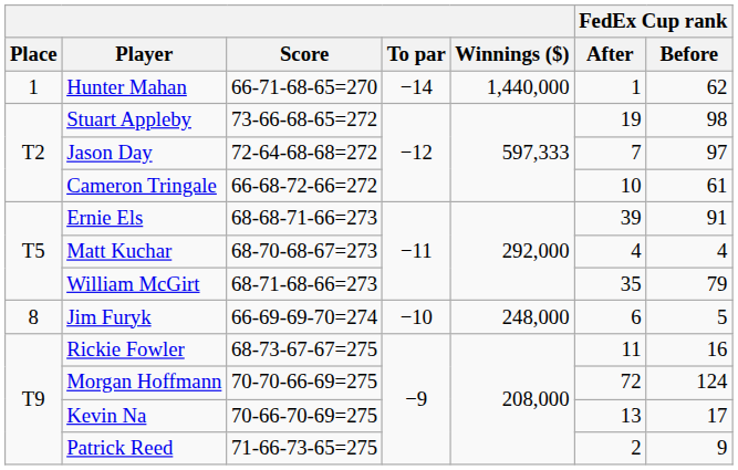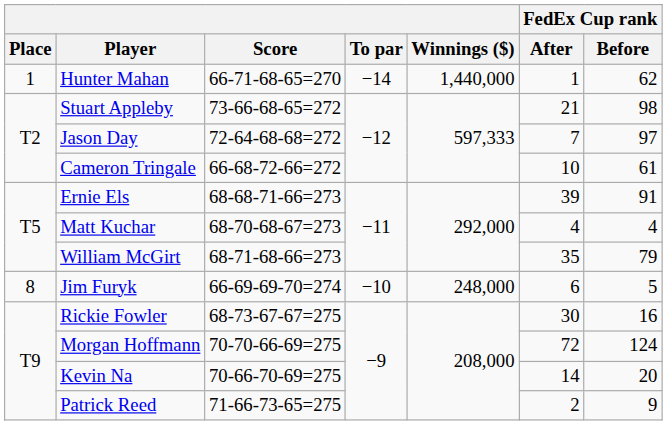 <table class=wikitable>
 <tr>
 <th colspan=5></th>
 <th colspan=2>FedEx Cup rank</th>
 </tr>
 <tr>
 <th>Place</th>
 <th>Player</th>
 <th>Score</th>
 <th>To par</th>
 <th>Winnings ($)</th>
 <th>After</th>
 <th>Before</th>
 </tr>
 <tr>
 <td align=center>1</td>
 <td> <a href='#'>Hunter Mahan</a></td>
 <td>66-71-68-65=270</td>
 <td align=center>−14</td>
 <td align=right>1,440,000</td>
 <td align=right>1</td>
 <td align=right>62</td>
 </tr>
 <tr>
 <td rowspan=3 align=center>T2</td>
 <td> <a href='#'>Stuart Appleby</a></td>
 <td>73-66-68-65=272</td>
 <td rowspan=3 align=center>−12</td>
 <td rowspan=3 align=right>597,333</td>
-<td align=right>19</td>
+<td align=right>21</td>
 <td align=right>98</td>
 </tr>
 <tr>
 <td> <a href='#'>Jason Day</a></td>
 <td>72-64-68-68=272</td>
 <td align=right>7</td>
 <td align=right>97</td>
 </tr>
 <tr>
 <td> <a href='#'>Cameron Tringale</a></td>
 <td>66-68-72-66=272</td>
 <td align=right>10</td>
 <td align=right>61</td>
 </tr>
 <tr>
 <td rowspan=3 align=center>T5</td>
 <td> <a href='#'>Ernie Els</a></td>
 <td>68-68-71-66=273</td>
 <td rowspan=3 align=center>−11</td>
 <td rowspan=3 align=right>292,000</td>
 <td align=right>39</td>
 <td align=right>91</td>
 </tr>
 <tr>
 <td> <a href='#'>Matt Kuchar</a></td>
 <td>68-70-68-67=273</td>
 <td align=right>4</td>
 <td align=right>4</td>
 </tr>
 <tr>
 <td> <a href='#'>William McGirt</a></td>
 <td>68-71-68-66=273</td>
 <td align=right>35</td>
 <td align=right>79</td>
 </tr>
 <tr>
 <td align=center>8</td>
 <td> <a href='#'>Jim Furyk</a></td>
 <td>66-69-69-70=274</td>
 <td align=center>−10</td>
 <td align=right>248,000</td>
 <td align=right>6</td>
 <td align=right>5</td>
 </tr>
 <tr>
 <td rowspan=4 align=center>T9</td>
 <td> <a href='#'>Rickie Fowler</a></td>
 <td>68-73-67-67=275</td>
 <td rowspan=4 align=center>−9</td>
 <td rowspan=4 align=right>208,000</td>
-<td align=right>11</td>
+<td align=right>30</td>
 <td align=right>16</td>
 </tr>
 <tr>
 <td> <a href='#'>Morgan Hoffmann</a></td>
 <td>70-70-66-69=275</td>
 <td align=right>72</td>
 <td align=right>124</td>
 </tr>
 <tr>
 <td> <a href='#'>Kevin Na</a></td>
 <td>70-66-70-69=275</td>
-<td align=right>13</td>
-<td align=right>17</td>
+<td align=right>14</td>
+<td align=right>20</td>
 </tr>
 <tr>
 <td> <a href='#'>Patrick Reed</a></td>
 <td>71-66-73-65=275</td>
 <td align=right>2</td>
 <td align=right>9</td>
 </tr>
 </table>
